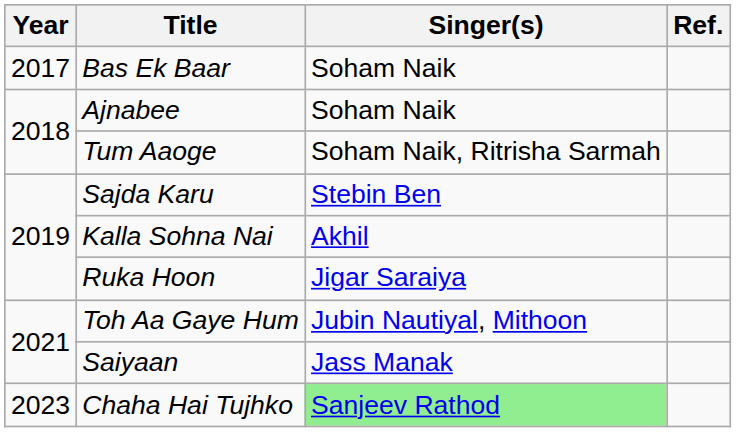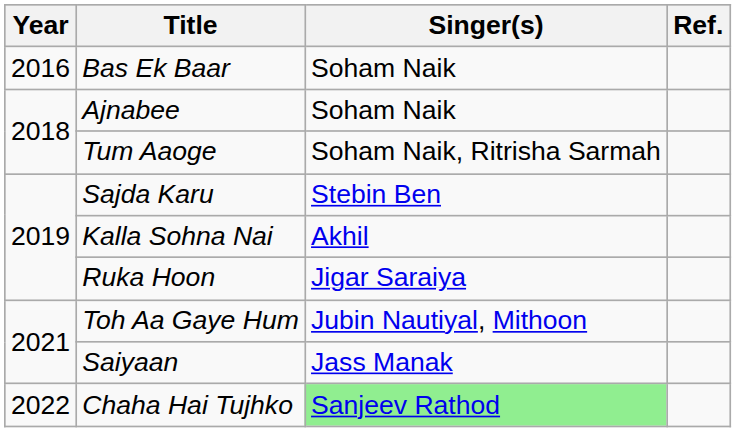 <table class="wikitable sortable">
 <tr>
 <th>Year</th>
 <th>Title</th>
 <th>Singer(s)</th>
 <th>Ref.</th>
 </tr>
 <tr>
-<td>2017</td>
+<td>2016</td>
 <td><em>Bas Ek Baar</em></td>
 <td>Soham Naik</td>
 <td style="text-align:center;"></td>
 </tr>
 <tr>
 <td rowspan="2">2018</td>
 <td><em>Ajnabee</em></td>
 <td>Soham Naik</td>
 <td style="text-align:center;"></td>
 </tr>
 <tr>
 <td><em>Tum Aaoge</em></td>
 <td>Soham Naik, Ritrisha Sarmah</td>
 <td style="text-align:center;"></td>
 </tr>
 <tr>
 <td rowspan="3">2019</td>
 <td><em>Sajda Karu</em></td>
 <td><a href='#'>Stebin Ben</a></td>
 <td style="text-align:center;"></td>
 </tr>
 <tr>
 <td><em>Kalla Sohna Nai</em></td>
 <td><a href='#'>Akhil</a></td>
 <td style="text-align:center;"></td>
 </tr>
 <tr>
 <td><em>Ruka Hoon</em></td>
 <td><a href='#'>Jigar Saraiya</a></td>
 <td style="text-align:center;"></td>
 </tr>
 <tr>
 <td rowspan="2">2021</td>
 <td><em>Toh Aa Gaye Hum</em></td>
 <td><a href='#'>Jubin Nautiyal</a>, <a href='#'>Mithoon</a></td>
 <td style="text-align:center;"></td>
 </tr>
 <tr>
 <td><em>Saiyaan</em></td>
 <td><a href='#'>Jass Manak</a></td>
 <td style="text-align:center;"></td>
 </tr>
 <tr>
-<td>2023</td>
+<td>2022</td>
 <td><em>Chaha Hai Tujhko</em></td>
 <td style="background: lightgreen;"><a href='#'>Sanjeev Rathod</a></td>
 <td style="text-align:center;"></td>
 </tr>
 </table>
